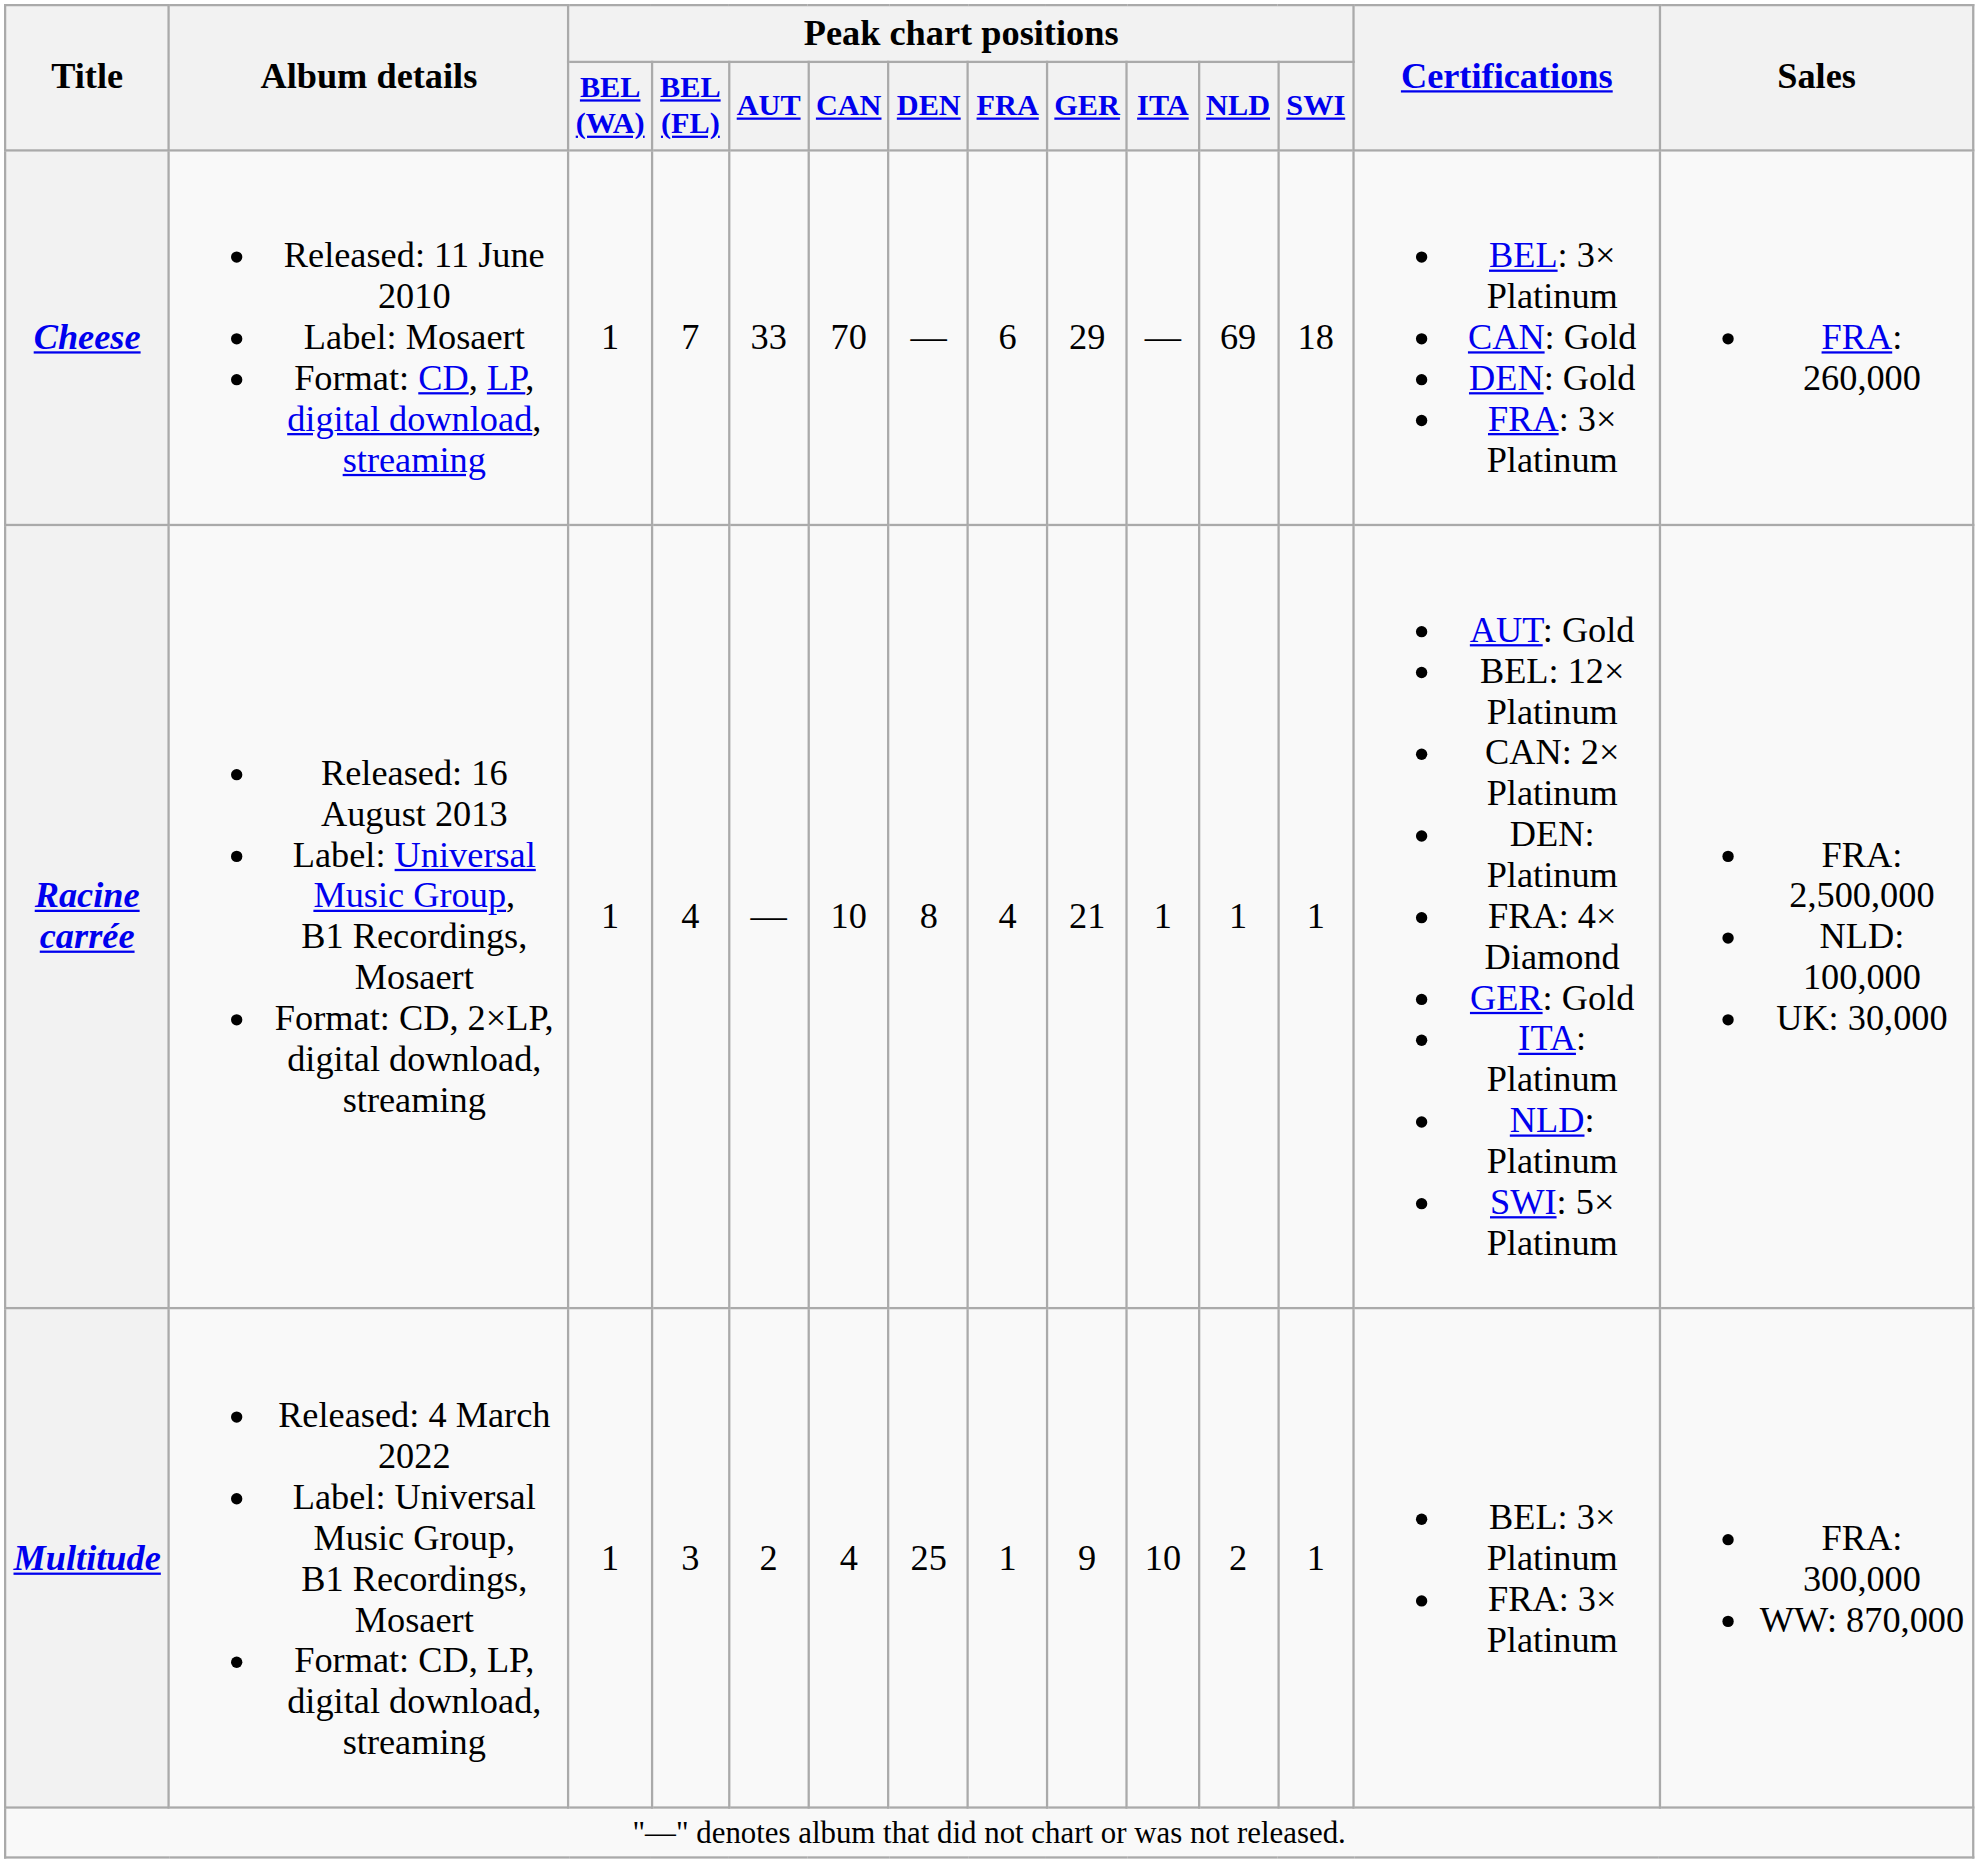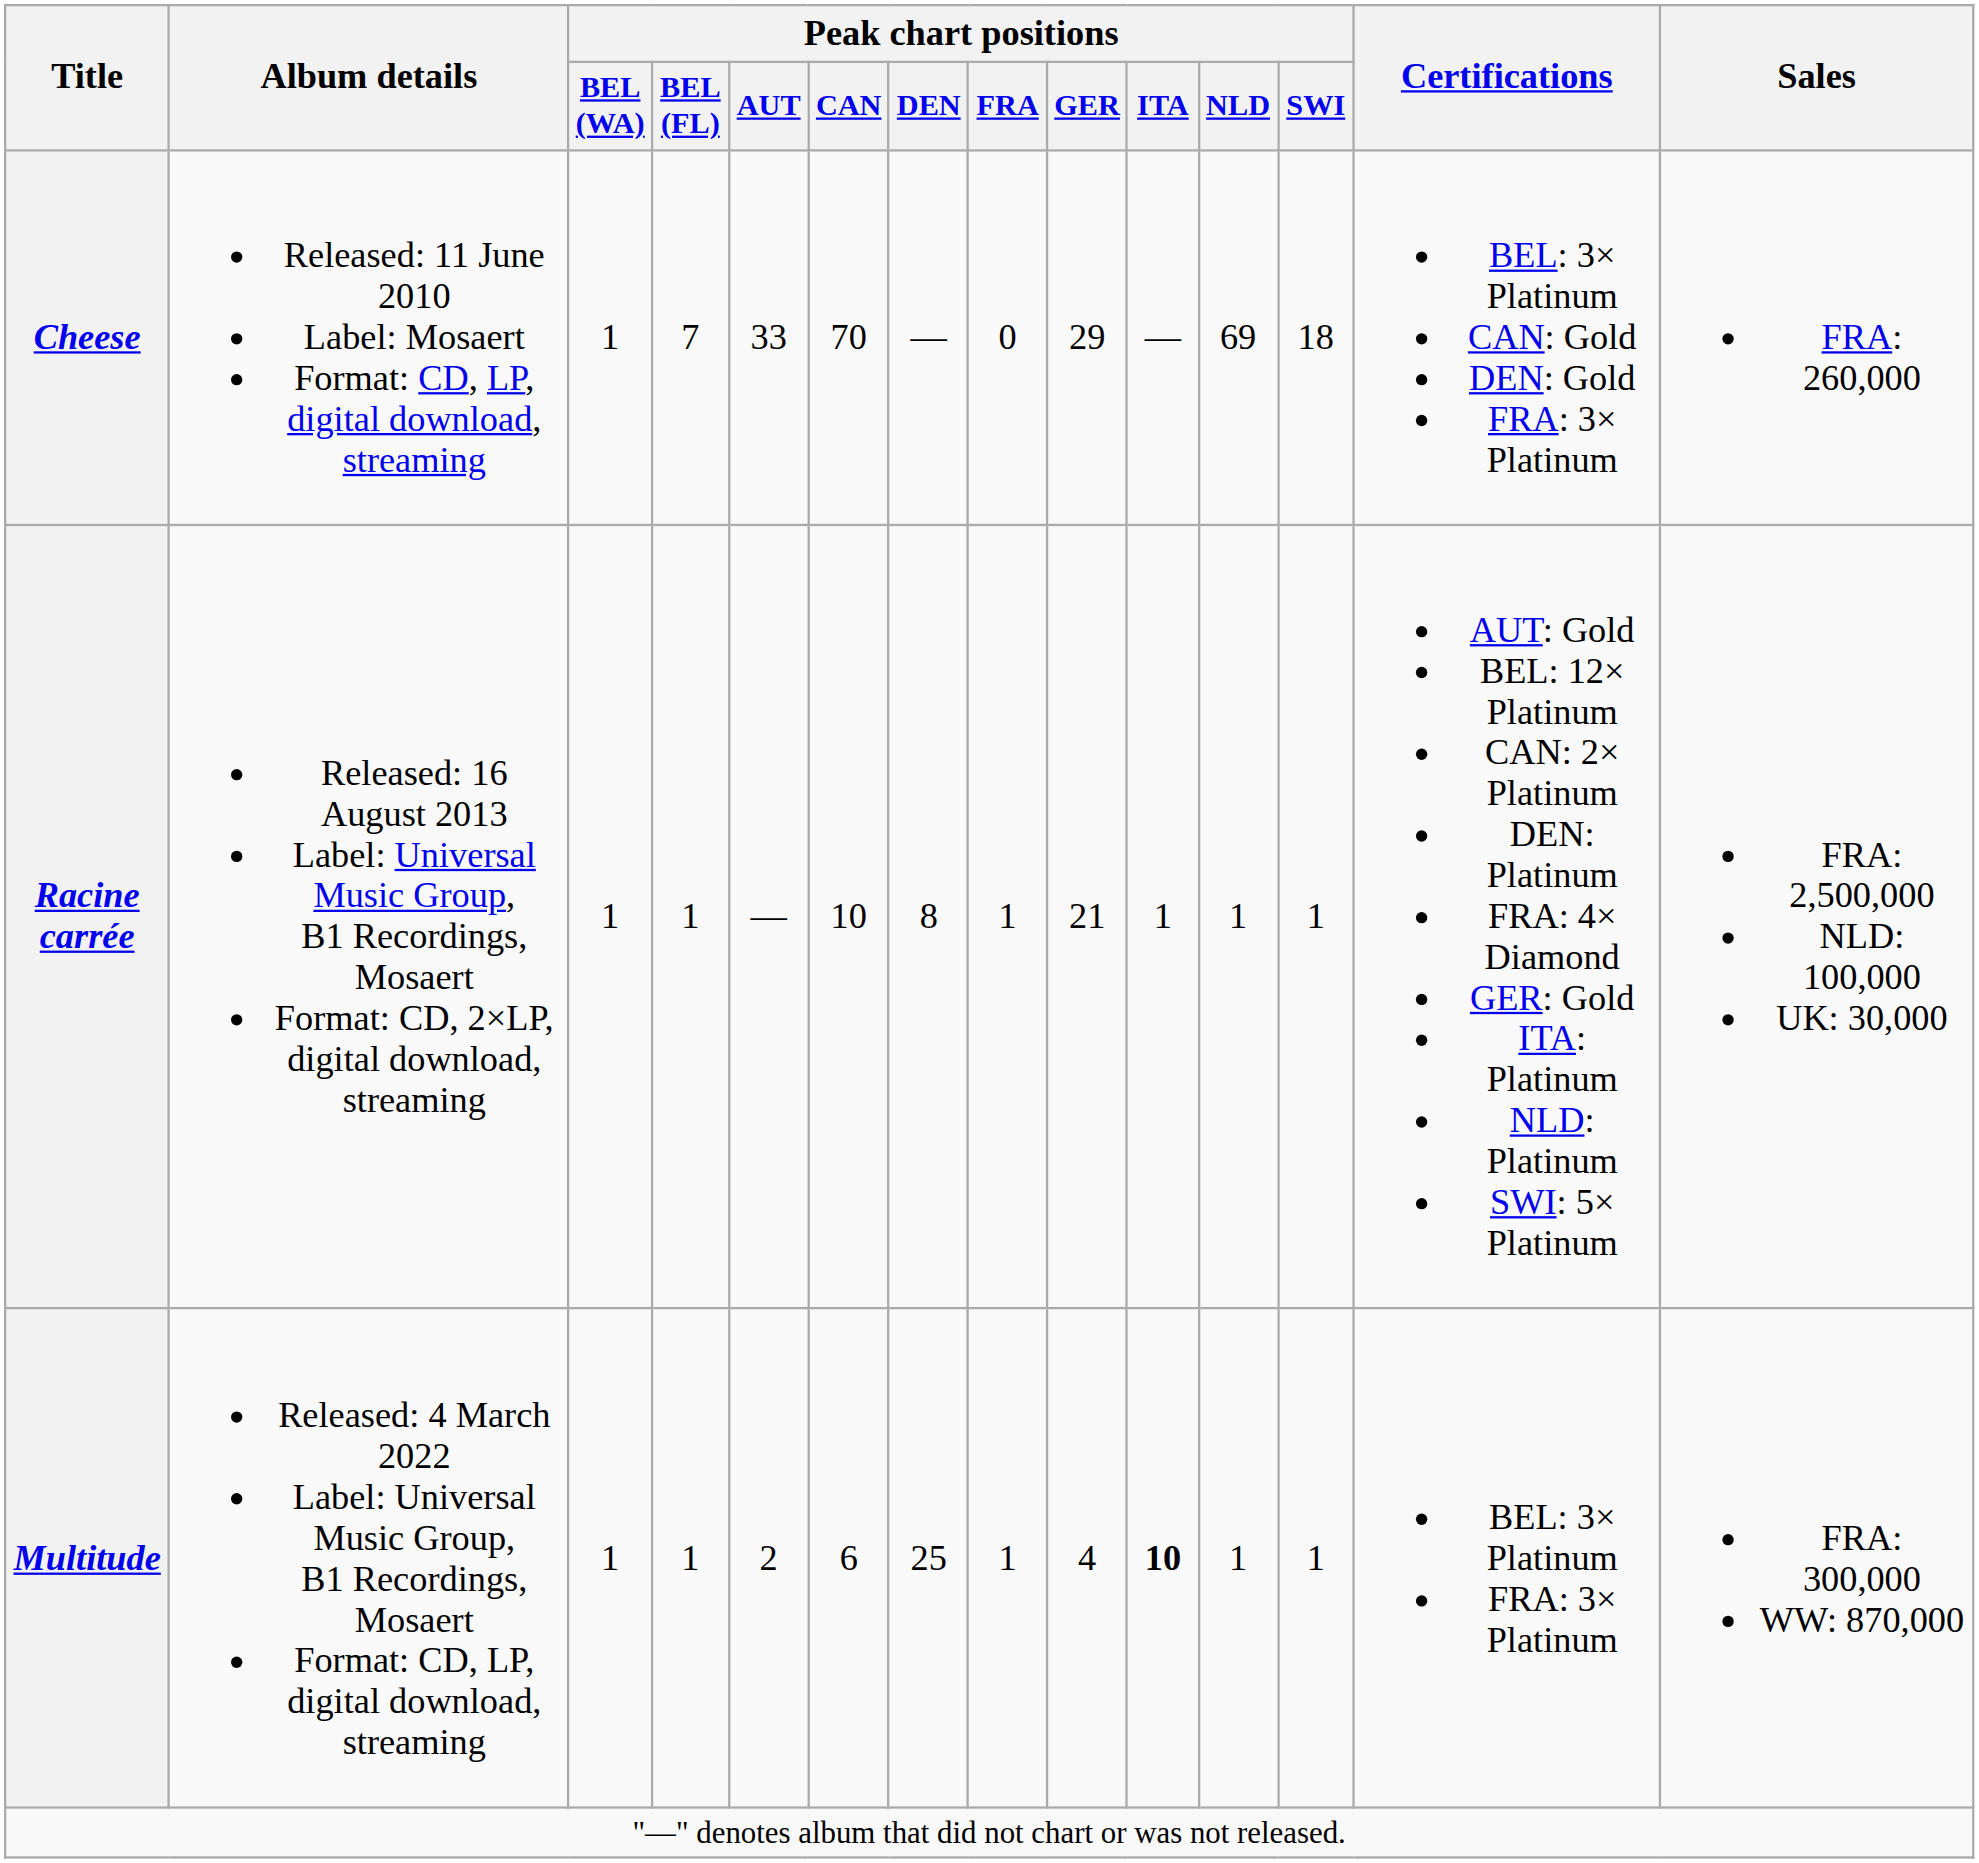 <table class="wikitable plainrowheaders" style="text-align:center;">
 <tr>
 <th scope="col" rowspan="2">Title</th>
 <th scope="col" rowspan="2" style="width:18em;">Album details</th>
 <th scope="col" colspan="10">Peak chart positions</th>
 <th scope="col" rowspan="2" style="width:12em;"><a href='#'>Certifications</a></th>
 <th scope="col" rowspan="2" style="width:12em;">Sales</th>
 </tr>
 <tr style="font-size:smaller;">
 <th width="30"><a href='#'>BEL<br>(WA)</a><br></th>
 <th width="30"><a href='#'>BEL<br>(FL)</a><br></th>
 <th width="30"><a href='#'>AUT</a><br></th>
 <th width="30"><a href='#'>CAN</a><br></th>
 <th width="30"><a href='#'>DEN</a><br></th>
 <th width="30"><a href='#'>FRA</a><br></th>
 <th width="30"><a href='#'>GER</a><br></th>
 <th width="30"><a href='#'>ITA</a><br></th>
 <th width="30"><a href='#'>NLD</a><br></th>
 <th width="30"><a href='#'>SWI</a><br></th>
 </tr>
 <tr>
 <th scope="row"><em><a href='#'>Cheese</a></em></th>
 <td><br><ul><li>Released: 11 June 2010</li><li>Label: Mosaert</li><li>Format: <a href='#'>CD</a>, <a href='#'>LP</a>, <a href='#'>digital download</a>, <a href='#'>streaming</a></li></ul></td>
 <td>1</td>
 <td>7</td>
 <td>33</td>
 <td>70</td>
 <td>—</td>
-<td>6</td>
+<td>0</td>
 <td>29</td>
 <td>—</td>
 <td>69</td>
 <td>18</td>
 <td><br><ul><li><a href='#'>BEL</a>: 3× Platinum</li><li><a href='#'>CAN</a>: Gold</li><li><a href='#'>DEN</a>: Gold</li><li><a href='#'>FRA</a>: 3× Platinum</li></ul></td>
 <td><br><ul><li><a href='#'>FRA</a>: 260,000</li></ul></td>
 </tr>
 <tr>
 <th scope="row"><em><a href='#'>Racine carrée</a></em></th>
 <td><br><ul><li>Released: 16 August 2013</li><li>Label: <a href='#'>Universal Music Group</a>,<br>B1 Recordings, Mosaert</li><li>Format: CD, 2×LP, digital download, streaming</li></ul></td>
 <td>1</td>
-<td>4</td>
+<td>1</td>
 <td>—</td>
 <td>10</td>
 <td>8</td>
-<td>4</td>
+<td>1</td>
 <td>21</td>
 <td>1</td>
 <td>1</td>
 <td>1</td>
 <td><br><ul><li><a href='#'>AUT</a>: Gold</li><li>BEL: 12× Platinum</li><li>CAN: 2× Platinum</li><li>DEN: Platinum</li><li>FRA: 4× Diamond</li><li><a href='#'>GER</a>: Gold</li><li><a href='#'>ITA</a>: Platinum</li><li><a href='#'>NLD</a>: Platinum</li><li><a href='#'>SWI</a>: 5× Platinum</li></ul></td>
 <td><br><ul><li>FRA: 2,500,000</li><li>NLD: 100,000</li><li>UK: 30,000</li></ul></td>
 </tr>
 <tr>
 <th scope="row"><em><a href='#'>Multitude</a></em></th>
 <td><br><ul><li>Released: 4 March 2022</li><li>Label: Universal Music Group,<br>B1 Recordings, Mosaert</li><li>Format: CD, LP, digital download, streaming</li></ul></td>
 <td>1</td>
-<td>3</td>
+<td>1</td>
 <td>2</td>
-<td>4</td>
+<td>6</td>
 <td>25</td>
 <td>1</td>
-<td>9</td>
-<td>10</td>
-<td>2</td>
+<td>4</td>
+<td><strong>10</strong></td>
+<td>1</td>
 <td>1</td>
 <td><br><ul><li>BEL: 3× Platinum</li><li>FRA: 3× Platinum</li></ul></td>
 <td><br><ul><li>FRA: 300,000</li><li>WW: 870,000</li></ul></td>
 </tr>
 <tr>
 <td colspan="15" style="font-size:85%">"—" denotes album that did not chart or was not released.</td>
 </tr>
 </table>
